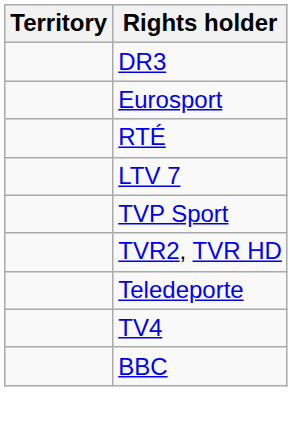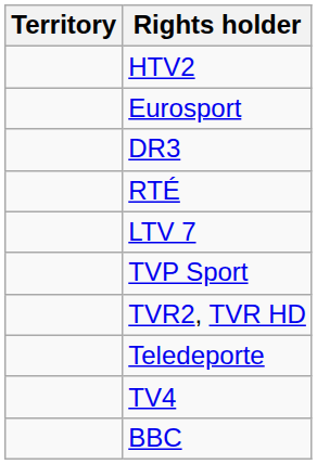 <table class="wikitable">
 <tr>
 <th>Territory</th>
 <th>Rights holder</th>
 </tr>
 <tr>
 <td></td>
-<td><a href='#'>DR3</a></td>
+<td><a href='#'>HTV2</a></td>
 </tr>
 <tr>
 <td></td>
 <td><a href='#'>Eurosport</a></td>
+</tr>
+<tr>
+<td></td>
+<td><a href='#'>DR3</a></td>
 </tr>
 <tr>
 <td></td>
 <td><a href='#'>RTÉ</a></td>
 </tr>
 <tr>
 <td></td>
 <td><a href='#'>LTV 7</a></td>
 </tr>
 <tr>
 <td></td>
 <td><a href='#'>TVP Sport</a></td>
 </tr>
 <tr>
 <td></td>
 <td><a href='#'>TVR2</a>, <a href='#'>TVR HD</a></td>
 </tr>
 <tr>
 <td></td>
 <td><a href='#'>Teledeporte</a></td>
 </tr>
 <tr>
 <td></td>
 <td><a href='#'>TV4</a></td>
 </tr>
 <tr>
 <td></td>
 <td><a href='#'>BBC</a></td>
 </tr>
 </table>
